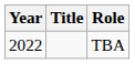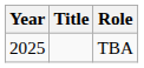 <table class="wikitable">
 <tr>
 <th>Year</th>
 <th>Title</th>
 <th>Role</th>
 </tr>
 <tr>
-<td>2022</td>
+<td>2025</td>
 <td></td>
 <td>TBA</td>
 </tr>
 </table>
